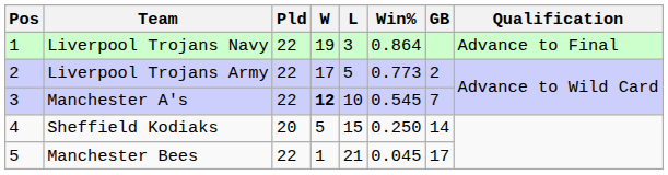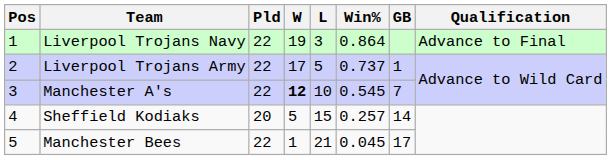 <table class="wikitable">
 <tr>
 <th>Pos</th>
 <th>Team</th>
 <th>Pld</th>
 <th>W</th>
 <th>L</th>
 <th>Win%</th>
 <th>GB</th>
 <th>Qualification</th>
 </tr>
 <tr style="background:#ccffcc;">
 <td>1</td>
 <td>Liverpool Trojans Navy</td>
 <td>22</td>
 <td>19</td>
 <td>3</td>
 <td>0.864</td>
 <td></td>
 <td>Advance to Final</td>
 </tr>
 <tr style="background:#cccffc;">
 <td>2</td>
 <td>Liverpool Trojans Army</td>
 <td>22</td>
 <td>17</td>
 <td>5</td>
-<td>0.773</td>
-<td>2</td>
+<td>0.737</td>
+<td>1</td>
 <td rowspan="2">Advance to Wild Card</td>
 </tr>
 <tr style="background:#cccffc;">
 <td>3</td>
 <td>Manchester A's</td>
 <td>22</td>
 <td><strong>12</strong></td>
 <td>10</td>
 <td>0.545</td>
 <td>7</td>
 </tr>
 <tr>
 <td>4</td>
 <td>Sheffield Kodiaks</td>
 <td>20</td>
 <td>5</td>
 <td>15</td>
-<td>0.250</td>
+<td>0.257</td>
 <td>14</td>
 <td rowspan="2"></td>
 </tr>
 <tr>
 <td>5</td>
 <td>Manchester Bees</td>
 <td>22</td>
 <td>1</td>
 <td>21</td>
 <td>0.045</td>
 <td>17</td>
 </tr>
 </table>
